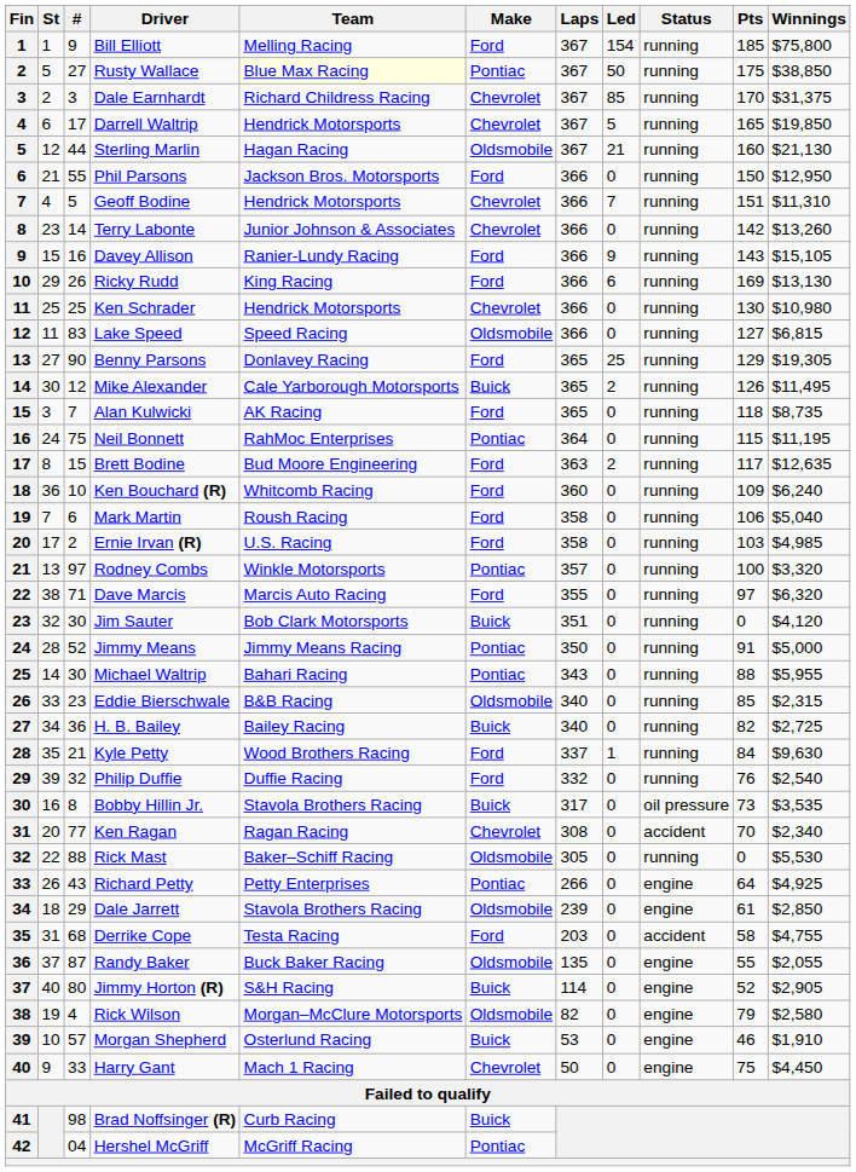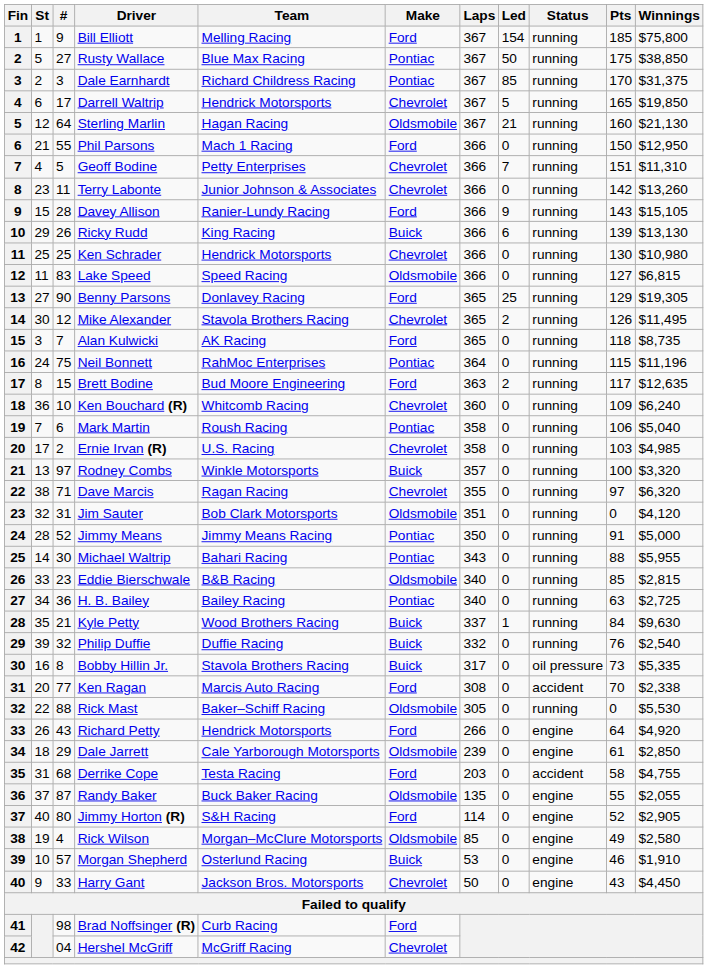 <table class="wikitable" style="font-size:95%">
 <tr>
 <th>Fin</th>
 <th>St</th>
 <th>#</th>
 <th>Driver</th>
 <th>Team</th>
 <th>Make</th>
 <th>Laps</th>
 <th>Led</th>
 <th>Status</th>
 <th>Pts</th>
 <th>Winnings</th>
 </tr>
 <tr>
 <th>1</th>
 <td>1</td>
 <td>9</td>
 <td><a href='#'>Bill Elliott</a></td>
 <td><a href='#'>Melling Racing</a></td>
 <td><a href='#'>Ford</a></td>
 <td>367</td>
 <td>154</td>
 <td>running</td>
 <td>185</td>
 <td>$75,800</td>
 </tr>
 <tr>
 <th>2</th>
 <td>5</td>
 <td>27</td>
 <td><a href='#'>Rusty Wallace</a></td>
-<td style="background: lightyellow;"><a href='#'>Blue Max Racing</a></td>
+<td><a href='#'>Blue Max Racing</a></td>
 <td><a href='#'>Pontiac</a></td>
 <td>367</td>
 <td>50</td>
 <td>running</td>
 <td>175</td>
 <td>$38,850</td>
 </tr>
 <tr>
 <th>3</th>
 <td>2</td>
 <td>3</td>
 <td><a href='#'>Dale Earnhardt</a></td>
 <td><a href='#'>Richard Childress Racing</a></td>
-<td><a href='#'>Chevrolet</a></td>
+<td><a href='#'>Pontiac</a></td>
 <td>367</td>
 <td>85</td>
 <td>running</td>
 <td>170</td>
 <td>$31,375</td>
 </tr>
 <tr>
 <th>4</th>
 <td>6</td>
 <td>17</td>
 <td><a href='#'>Darrell Waltrip</a></td>
 <td><a href='#'>Hendrick Motorsports</a></td>
 <td><a href='#'>Chevrolet</a></td>
 <td>367</td>
 <td>5</td>
 <td>running</td>
 <td>165</td>
 <td>$19,850</td>
 </tr>
 <tr>
 <th>5</th>
 <td>12</td>
-<td>44</td>
+<td>64</td>
 <td><a href='#'>Sterling Marlin</a></td>
 <td><a href='#'>Hagan Racing</a></td>
 <td><a href='#'>Oldsmobile</a></td>
 <td>367</td>
 <td>21</td>
 <td>running</td>
 <td>160</td>
 <td>$21,130</td>
 </tr>
 <tr>
 <th>6</th>
 <td>21</td>
 <td>55</td>
 <td><a href='#'>Phil Parsons</a></td>
-<td><a href='#'>Jackson Bros. Motorsports</a></td>
+<td><a href='#'>Mach 1 Racing</a></td>
 <td><a href='#'>Ford</a></td>
 <td>366</td>
 <td>0</td>
 <td>running</td>
 <td>150</td>
 <td>$12,950</td>
 </tr>
 <tr>
 <th>7</th>
 <td>4</td>
 <td>5</td>
 <td><a href='#'>Geoff Bodine</a></td>
-<td><a href='#'>Hendrick Motorsports</a></td>
+<td><a href='#'>Petty Enterprises</a></td>
 <td><a href='#'>Chevrolet</a></td>
 <td>366</td>
 <td>7</td>
 <td>running</td>
 <td>151</td>
 <td>$11,310</td>
 </tr>
 <tr>
 <th>8</th>
 <td>23</td>
-<td>14</td>
+<td>11</td>
 <td><a href='#'>Terry Labonte</a></td>
 <td><a href='#'>Junior Johnson & Associates</a></td>
 <td><a href='#'>Chevrolet</a></td>
 <td>366</td>
 <td>0</td>
 <td>running</td>
 <td>142</td>
 <td>$13,260</td>
 </tr>
 <tr>
 <th>9</th>
 <td>15</td>
-<td>16</td>
+<td>28</td>
 <td><a href='#'>Davey Allison</a></td>
 <td><a href='#'>Ranier-Lundy Racing</a></td>
 <td><a href='#'>Ford</a></td>
 <td>366</td>
 <td>9</td>
 <td>running</td>
 <td>143</td>
 <td>$15,105</td>
 </tr>
 <tr>
 <th>10</th>
 <td>29</td>
 <td>26</td>
 <td><a href='#'>Ricky Rudd</a></td>
 <td><a href='#'>King Racing</a></td>
-<td><a href='#'>Ford</a></td>
+<td><a href='#'>Buick</a></td>
 <td>366</td>
 <td>6</td>
 <td>running</td>
-<td>169</td>
+<td>139</td>
 <td>$13,130</td>
 </tr>
 <tr>
 <th>11</th>
 <td>25</td>
 <td>25</td>
 <td><a href='#'>Ken Schrader</a></td>
 <td><a href='#'>Hendrick Motorsports</a></td>
 <td><a href='#'>Chevrolet</a></td>
 <td>366</td>
 <td>0</td>
 <td>running</td>
 <td>130</td>
 <td>$10,980</td>
 </tr>
 <tr>
 <th>12</th>
 <td>11</td>
 <td>83</td>
 <td><a href='#'>Lake Speed</a></td>
 <td><a href='#'>Speed Racing</a></td>
 <td><a href='#'>Oldsmobile</a></td>
 <td>366</td>
 <td>0</td>
 <td>running</td>
 <td>127</td>
 <td>$6,815</td>
 </tr>
 <tr>
 <th>13</th>
 <td>27</td>
 <td>90</td>
 <td><a href='#'>Benny Parsons</a></td>
 <td><a href='#'>Donlavey Racing</a></td>
 <td><a href='#'>Ford</a></td>
 <td>365</td>
 <td>25</td>
 <td>running</td>
 <td>129</td>
 <td>$19,305</td>
 </tr>
 <tr>
 <th>14</th>
 <td>30</td>
 <td>12</td>
 <td><a href='#'>Mike Alexander</a></td>
-<td><a href='#'>Cale Yarborough Motorsports</a></td>
-<td><a href='#'>Buick</a></td>
+<td><a href='#'>Stavola Brothers Racing</a></td>
+<td><a href='#'>Chevrolet</a></td>
 <td>365</td>
 <td>2</td>
 <td>running</td>
 <td>126</td>
 <td>$11,495</td>
 </tr>
 <tr>
 <th>15</th>
 <td>3</td>
 <td>7</td>
 <td><a href='#'>Alan Kulwicki</a></td>
 <td><a href='#'>AK Racing</a></td>
 <td><a href='#'>Ford</a></td>
 <td>365</td>
 <td>0</td>
 <td>running</td>
 <td>118</td>
 <td>$8,735</td>
 </tr>
 <tr>
 <th>16</th>
 <td>24</td>
 <td>75</td>
 <td><a href='#'>Neil Bonnett</a></td>
 <td><a href='#'>RahMoc Enterprises</a></td>
 <td><a href='#'>Pontiac</a></td>
 <td>364</td>
 <td>0</td>
 <td>running</td>
 <td>115</td>
-<td>$11,195</td>
+<td>$11,196</td>
 </tr>
 <tr>
 <th>17</th>
 <td>8</td>
 <td>15</td>
 <td><a href='#'>Brett Bodine</a></td>
 <td><a href='#'>Bud Moore Engineering</a></td>
 <td><a href='#'>Ford</a></td>
 <td>363</td>
 <td>2</td>
 <td>running</td>
 <td>117</td>
 <td>$12,635</td>
 </tr>
 <tr>
 <th>18</th>
 <td>36</td>
 <td>10</td>
 <td><a href='#'>Ken Bouchard</a> <strong>(R)</strong></td>
 <td><a href='#'>Whitcomb Racing</a></td>
-<td><a href='#'>Ford</a></td>
+<td><a href='#'>Chevrolet</a></td>
 <td>360</td>
 <td>0</td>
 <td>running</td>
 <td>109</td>
 <td>$6,240</td>
 </tr>
 <tr>
 <th>19</th>
 <td>7</td>
 <td>6</td>
 <td><a href='#'>Mark Martin</a></td>
 <td><a href='#'>Roush Racing</a></td>
-<td><a href='#'>Ford</a></td>
+<td><a href='#'>Pontiac</a></td>
 <td>358</td>
 <td>0</td>
 <td>running</td>
 <td>106</td>
 <td>$5,040</td>
 </tr>
 <tr>
 <th>20</th>
 <td>17</td>
 <td>2</td>
 <td><a href='#'>Ernie Irvan</a> <strong>(R)</strong></td>
 <td><a href='#'>U.S. Racing</a></td>
-<td><a href='#'>Ford</a></td>
+<td><a href='#'>Chevrolet</a></td>
 <td>358</td>
 <td>0</td>
 <td>running</td>
 <td>103</td>
 <td>$4,985</td>
 </tr>
 <tr>
 <th>21</th>
 <td>13</td>
 <td>97</td>
 <td><a href='#'>Rodney Combs</a></td>
 <td><a href='#'>Winkle Motorsports</a></td>
-<td><a href='#'>Pontiac</a></td>
+<td><a href='#'>Buick</a></td>
 <td>357</td>
 <td>0</td>
 <td>running</td>
 <td>100</td>
 <td>$3,320</td>
 </tr>
 <tr>
 <th>22</th>
 <td>38</td>
 <td>71</td>
 <td><a href='#'>Dave Marcis</a></td>
-<td><a href='#'>Marcis Auto Racing</a></td>
-<td><a href='#'>Ford</a></td>
+<td><a href='#'>Ragan Racing</a></td>
+<td><a href='#'>Chevrolet</a></td>
 <td>355</td>
 <td>0</td>
 <td>running</td>
 <td>97</td>
 <td>$6,320</td>
 </tr>
 <tr>
 <th>23</th>
 <td>32</td>
-<td>30</td>
+<td>31</td>
 <td><a href='#'>Jim Sauter</a></td>
 <td><a href='#'>Bob Clark Motorsports</a></td>
-<td><a href='#'>Buick</a></td>
+<td><a href='#'>Oldsmobile</a></td>
 <td>351</td>
 <td>0</td>
 <td>running</td>
 <td>0</td>
 <td>$4,120</td>
 </tr>
 <tr>
 <th>24</th>
 <td>28</td>
 <td>52</td>
 <td><a href='#'>Jimmy Means</a></td>
 <td><a href='#'>Jimmy Means Racing</a></td>
 <td><a href='#'>Pontiac</a></td>
 <td>350</td>
 <td>0</td>
 <td>running</td>
 <td>91</td>
 <td>$5,000</td>
 </tr>
 <tr>
 <th>25</th>
 <td>14</td>
 <td>30</td>
 <td><a href='#'>Michael Waltrip</a></td>
 <td><a href='#'>Bahari Racing</a></td>
 <td><a href='#'>Pontiac</a></td>
 <td>343</td>
 <td>0</td>
 <td>running</td>
 <td>88</td>
 <td>$5,955</td>
 </tr>
 <tr>
 <th>26</th>
 <td>33</td>
 <td>23</td>
 <td><a href='#'>Eddie Bierschwale</a></td>
 <td><a href='#'>B&B Racing</a></td>
 <td><a href='#'>Oldsmobile</a></td>
 <td>340</td>
 <td>0</td>
 <td>running</td>
 <td>85</td>
-<td>$2,315</td>
+<td>$2,815</td>
 </tr>
 <tr>
 <th>27</th>
 <td>34</td>
 <td>36</td>
 <td><a href='#'>H. B. Bailey</a></td>
 <td><a href='#'>Bailey Racing</a></td>
-<td><a href='#'>Buick</a></td>
+<td><a href='#'>Pontiac</a></td>
 <td>340</td>
 <td>0</td>
 <td>running</td>
-<td>82</td>
+<td>63</td>
 <td>$2,725</td>
 </tr>
 <tr>
 <th>28</th>
 <td>35</td>
 <td>21</td>
 <td><a href='#'>Kyle Petty</a></td>
 <td><a href='#'>Wood Brothers Racing</a></td>
-<td><a href='#'>Ford</a></td>
+<td><a href='#'>Buick</a></td>
 <td>337</td>
 <td>1</td>
 <td>running</td>
 <td>84</td>
 <td>$9,630</td>
 </tr>
 <tr>
 <th>29</th>
 <td>39</td>
 <td>32</td>
 <td><a href='#'>Philip Duffie</a></td>
 <td><a href='#'>Duffie Racing</a></td>
-<td><a href='#'>Ford</a></td>
+<td><a href='#'>Buick</a></td>
 <td>332</td>
 <td>0</td>
 <td>running</td>
 <td>76</td>
 <td>$2,540</td>
 </tr>
 <tr>
 <th>30</th>
 <td>16</td>
 <td>8</td>
 <td><a href='#'>Bobby Hillin Jr.</a></td>
 <td><a href='#'>Stavola Brothers Racing</a></td>
 <td><a href='#'>Buick</a></td>
 <td>317</td>
 <td>0</td>
 <td>oil pressure</td>
 <td>73</td>
-<td>$3,535</td>
+<td>$5,335</td>
 </tr>
 <tr>
 <th>31</th>
 <td>20</td>
 <td>77</td>
 <td><a href='#'>Ken Ragan</a></td>
-<td><a href='#'>Ragan Racing</a></td>
-<td><a href='#'>Chevrolet</a></td>
+<td><a href='#'>Marcis Auto Racing</a></td>
+<td><a href='#'>Ford</a></td>
 <td>308</td>
 <td>0</td>
 <td>accident</td>
 <td>70</td>
-<td>$2,340</td>
+<td>$2,338</td>
 </tr>
 <tr>
 <th>32</th>
 <td>22</td>
 <td>88</td>
 <td><a href='#'>Rick Mast</a></td>
 <td><a href='#'>Baker–Schiff Racing</a></td>
 <td><a href='#'>Oldsmobile</a></td>
 <td>305</td>
 <td>0</td>
 <td>running</td>
 <td>0</td>
 <td>$5,530</td>
 </tr>
 <tr>
 <th>33</th>
 <td>26</td>
 <td>43</td>
 <td><a href='#'>Richard Petty</a></td>
-<td><a href='#'>Petty Enterprises</a></td>
-<td><a href='#'>Pontiac</a></td>
+<td><a href='#'>Hendrick Motorsports</a></td>
+<td><a href='#'>Ford</a></td>
 <td>266</td>
 <td>0</td>
 <td>engine</td>
 <td>64</td>
-<td>$4,925</td>
+<td>$4,920</td>
 </tr>
 <tr>
 <th>34</th>
 <td>18</td>
 <td>29</td>
 <td><a href='#'>Dale Jarrett</a></td>
-<td><a href='#'>Stavola Brothers Racing</a></td>
+<td><a href='#'>Cale Yarborough Motorsports</a></td>
 <td><a href='#'>Oldsmobile</a></td>
 <td>239</td>
 <td>0</td>
 <td>engine</td>
 <td>61</td>
 <td>$2,850</td>
 </tr>
 <tr>
 <th>35</th>
 <td>31</td>
 <td>68</td>
 <td><a href='#'>Derrike Cope</a></td>
 <td><a href='#'>Testa Racing</a></td>
 <td><a href='#'>Ford</a></td>
 <td>203</td>
 <td>0</td>
 <td>accident</td>
 <td>58</td>
 <td>$4,755</td>
 </tr>
 <tr>
 <th>36</th>
 <td>37</td>
 <td>87</td>
 <td><a href='#'>Randy Baker</a></td>
 <td><a href='#'>Buck Baker Racing</a></td>
 <td><a href='#'>Oldsmobile</a></td>
 <td>135</td>
 <td>0</td>
 <td>engine</td>
 <td>55</td>
 <td>$2,055</td>
 </tr>
 <tr>
 <th>37</th>
 <td>40</td>
 <td>80</td>
 <td><a href='#'>Jimmy Horton</a> <strong>(R)</strong></td>
 <td><a href='#'>S&H Racing</a></td>
-<td><a href='#'>Buick</a></td>
+<td><a href='#'>Ford</a></td>
 <td>114</td>
 <td>0</td>
 <td>engine</td>
 <td>52</td>
 <td>$2,905</td>
 </tr>
 <tr>
 <th>38</th>
 <td>19</td>
 <td>4</td>
 <td><a href='#'>Rick Wilson</a></td>
 <td><a href='#'>Morgan–McClure Motorsports</a></td>
 <td><a href='#'>Oldsmobile</a></td>
-<td>82</td>
+<td>85</td>
 <td>0</td>
 <td>engine</td>
-<td>79</td>
+<td>49</td>
 <td>$2,580</td>
 </tr>
 <tr>
 <th>39</th>
 <td>10</td>
 <td>57</td>
 <td><a href='#'>Morgan Shepherd</a></td>
 <td><a href='#'>Osterlund Racing</a></td>
 <td><a href='#'>Buick</a></td>
 <td>53</td>
 <td>0</td>
 <td>engine</td>
 <td>46</td>
 <td>$1,910</td>
 </tr>
 <tr>
 <th>40</th>
 <td>9</td>
 <td>33</td>
 <td><a href='#'>Harry Gant</a></td>
-<td><a href='#'>Mach 1 Racing</a></td>
+<td><a href='#'>Jackson Bros. Motorsports</a></td>
 <td><a href='#'>Chevrolet</a></td>
 <td>50</td>
 <td>0</td>
 <td>engine</td>
-<td>75</td>
+<td>43</td>
 <td>$4,450</td>
 </tr>
 <tr>
 <th colspan="11">Failed to qualify</th>
 </tr>
 <tr>
 <th>41</th>
 <th rowspan="2"></th>
 <td>98</td>
 <td><a href='#'>Brad Noffsinger</a> <strong>(R)</strong></td>
 <td><a href='#'>Curb Racing</a></td>
-<td><a href='#'>Buick</a></td>
+<td><a href='#'>Ford</a></td>
 <th colspan="5" rowspan="2"></th>
 </tr>
 <tr>
 <th>42</th>
 <td>04</td>
 <td><a href='#'>Hershel McGriff</a></td>
 <td><a href='#'>McGriff Racing</a></td>
-<td><a href='#'>Pontiac</a></td>
+<td><a href='#'>Chevrolet</a></td>
 </tr>
 <tr>
 <th colspan="11"></th>
 </tr>
 </table>
